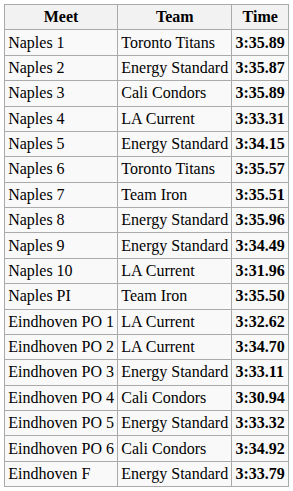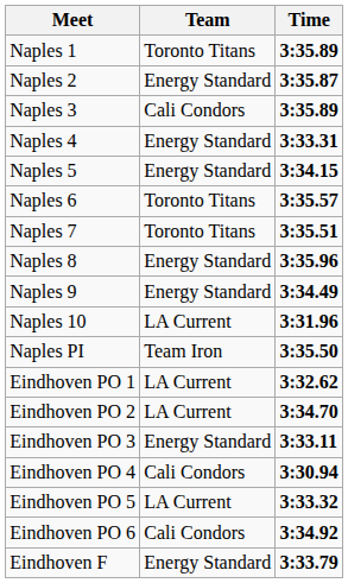 <table class="wikitable">
 <tr>
 <th>Meet</th>
 <th>Team</th>
 <th>Time</th>
 </tr>
 <tr>
 <td>Naples 1</td>
 <td> Toronto Titans</td>
 <td><strong> 3:35.89 </strong></td>
 </tr>
 <tr>
 <td>Naples 2</td>
 <td> Energy Standard</td>
 <td><strong> 3:35.87 </strong></td>
 </tr>
 <tr>
 <td>Naples 3</td>
 <td> Cali Condors</td>
 <td><strong> 3:35.89 </strong></td>
 </tr>
 <tr>
 <td>Naples 4</td>
-<td> LA Current</td>
+<td> Energy Standard</td>
 <td><strong> 3:33.31 </strong></td>
 </tr>
 <tr>
 <td>Naples 5</td>
 <td> Energy Standard</td>
 <td><strong> 3:34.15 </strong></td>
 </tr>
 <tr>
 <td>Naples 6</td>
 <td> Toronto Titans</td>
 <td><strong> 3:35.57 </strong></td>
 </tr>
 <tr>
 <td>Naples 7</td>
-<td> Team Iron</td>
+<td> Toronto Titans</td>
 <td><strong> 3:35.51 </strong></td>
 </tr>
 <tr>
 <td>Naples 8</td>
 <td> Energy Standard</td>
 <td><strong> 3:35.96 </strong></td>
 </tr>
 <tr>
 <td>Naples 9</td>
 <td> Energy Standard</td>
 <td><strong> 3:34.49 </strong></td>
 </tr>
 <tr>
 <td>Naples 10</td>
 <td> LA Current</td>
 <td><strong> 3:31.96 </strong></td>
 </tr>
 <tr>
 <td>Naples PI</td>
 <td> Team Iron</td>
 <td><strong> 3:35.50 </strong></td>
 </tr>
 <tr>
 <td>Eindhoven PO 1</td>
 <td> LA Current</td>
 <td><strong> 3:32.62 </strong></td>
 </tr>
 <tr>
 <td>Eindhoven PO 2</td>
 <td> LA Current</td>
 <td><strong> 3:34.70 </strong></td>
 </tr>
 <tr>
 <td>Eindhoven PO 3</td>
 <td> Energy Standard</td>
 <td><strong> 3:33.11 </strong></td>
 </tr>
 <tr>
 <td>Eindhoven PO 4</td>
 <td> Cali Condors</td>
 <td><strong> 3:30.94 </strong></td>
 </tr>
 <tr>
 <td>Eindhoven PO 5</td>
-<td> Energy Standard</td>
+<td> LA Current</td>
 <td><strong> 3:33.32 </strong></td>
 </tr>
 <tr>
 <td>Eindhoven PO 6</td>
 <td> Cali Condors</td>
 <td><strong> 3:34.92 </strong></td>
 </tr>
 <tr>
 <td>Eindhoven F</td>
 <td> Energy Standard</td>
 <td><strong> 3:33.79 </strong></td>
 </tr>
 </table>
